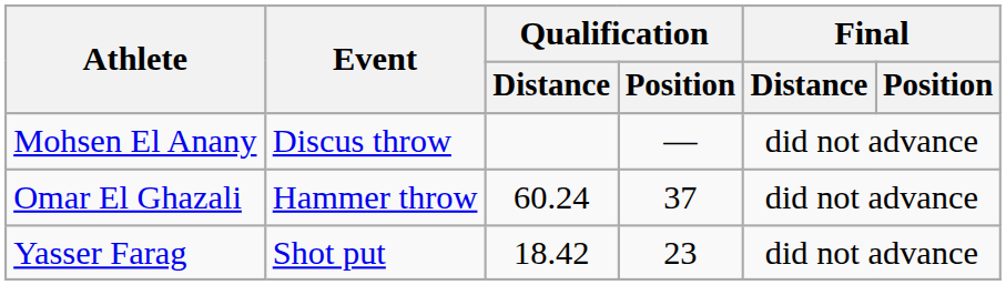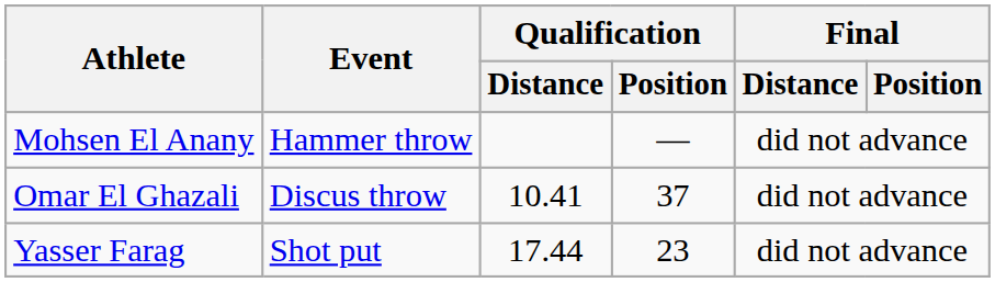 <table class=wikitable style="font-size:90%">
 <tr>
 <th rowspan="2">Athlete</th>
 <th rowspan="2">Event</th>
 <th colspan="2">Qualification</th>
 <th colspan="2">Final</th>
 </tr>
 <tr style="font-size:95%">
 <th>Distance</th>
 <th>Position</th>
 <th>Distance</th>
 <th>Position</th>
 </tr>
 <tr align=center>
 <td align=left><a href='#'>Mohsen El Anany</a></td>
-<td align=left><a href='#'>Discus throw</a></td>
+<td align=left><a href='#'>Hammer throw</a></td>
 <td></td>
 <td>—</td>
 <td colspan=2>did not advance</td>
 </tr>
 <tr align=center>
 <td align=left><a href='#'>Omar El Ghazali</a></td>
-<td align=left><a href='#'>Hammer throw</a></td>
-<td>60.24</td>
+<td align=left><a href='#'>Discus throw</a></td>
+<td>10.41</td>
 <td>37</td>
 <td colspan=2>did not advance</td>
 </tr>
 <tr align=center>
 <td align=left><a href='#'>Yasser Farag</a></td>
 <td align=left><a href='#'>Shot put</a></td>
-<td>18.42</td>
+<td>17.44</td>
 <td>23</td>
 <td colspan=2>did not advance</td>
 </tr>
 </table>
